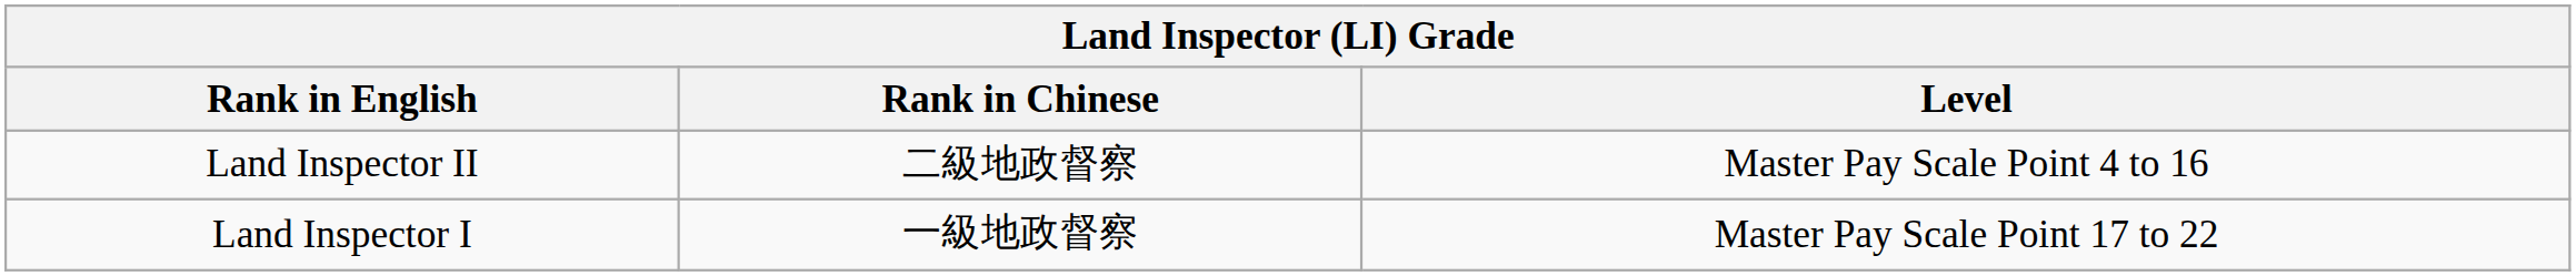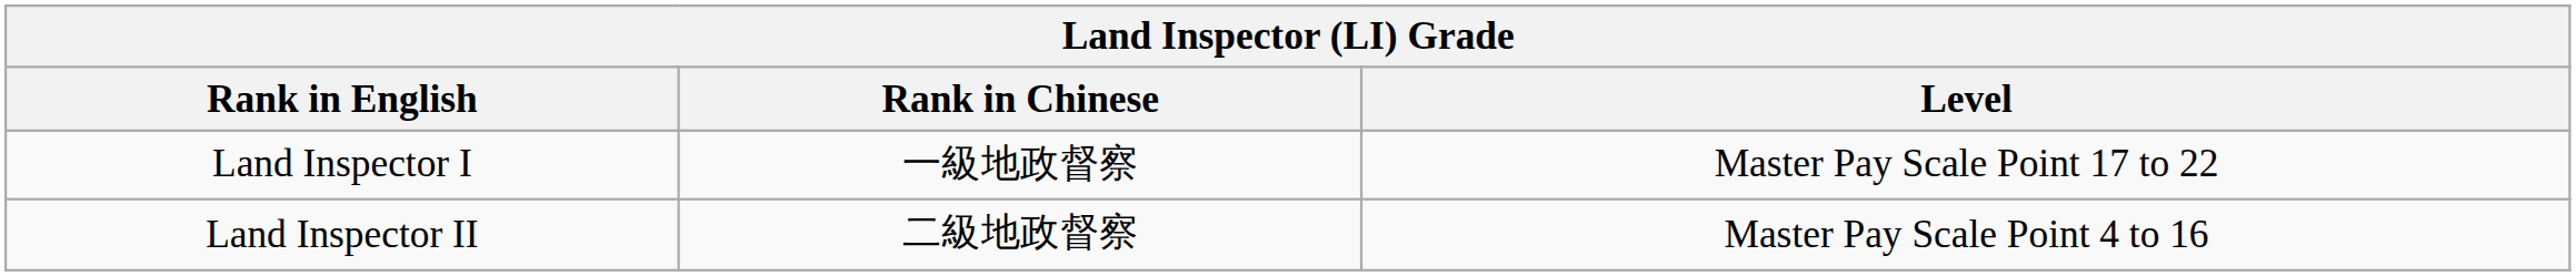 <table class="wikitable" width="66%" style="text-align: center;">
 <tr>
 <th colspan="3" align="center">Land Inspector (LI) Grade</th>
 </tr>
 <tr>
 <th>Rank in English</th>
 <th>Rank in Chinese</th>
 <th>Level</th>
 </tr>
 <tr>
+<td>Land Inspector I</td>
+<td>一級地政督察</td>
+<td>Master Pay Scale Point 17 to 22</td>
+</tr>
+<tr>
 <td>Land Inspector II</td>
 <td>二級地政督察</td>
 <td>Master Pay Scale Point 4 to 16</td>
 </tr>
-<tr>
-<td>Land Inspector I</td>
-<td>一級地政督察</td>
-<td>Master Pay Scale Point 17 to 22</td>
-</tr>
 </table>
